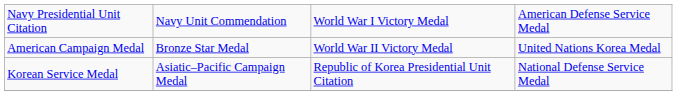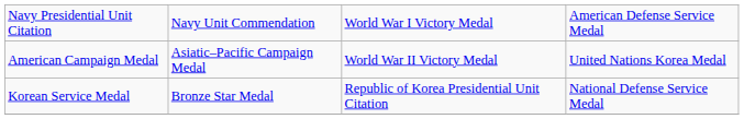 <table class="wikitable">
 <tr>
 <td><a href='#'>Navy Presidential Unit Citation</a></td>
 <td><a href='#'>Navy Unit Commendation</a></td>
 <td><a href='#'>World War I Victory Medal</a></td>
 <td><a href='#'>American Defense Service Medal</a></td>
 </tr>
 <tr>
 <td><a href='#'>American Campaign Medal</a></td>
-<td><a href='#'>Bronze Star Medal</a></td>
+<td><a href='#'>Asiatic–Pacific Campaign Medal</a></td>
 <td><a href='#'>World War II Victory Medal</a></td>
 <td><a href='#'>United Nations Korea Medal</a></td>
 </tr>
 <tr>
 <td><a href='#'>Korean Service Medal</a></td>
-<td><a href='#'>Asiatic–Pacific Campaign Medal</a></td>
+<td><a href='#'>Bronze Star Medal</a></td>
 <td><a href='#'>Republic of Korea Presidential Unit Citation</a></td>
 <td><a href='#'>National Defense Service Medal</a></td>
 </tr>
 <tr>
 </tr>
 </table>
